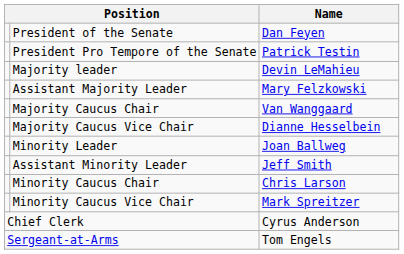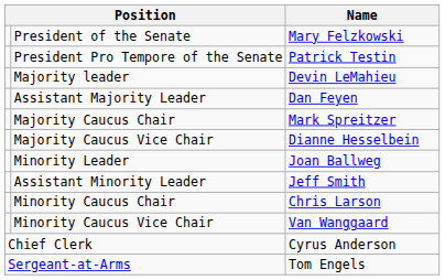 <table class="wikitable" style="font-size:100%">
 <tr>
 <th scope="col" colspan="2" width="200">Position</th>
 <th scope="col" width="150">Name</th>
 </tr>
 <tr>
 <td></td>
 <td>President of the Senate</td>
-<td><a href='#'>Dan Feyen</a></td>
+<td><a href='#'>Mary Felzkowski</a></td>
 </tr>
 <tr>
 <td></td>
 <td>President Pro Tempore of the Senate</td>
 <td><a href='#'>Patrick Testin</a></td>
 </tr>
 <tr>
 <td></td>
 <td>Majority leader</td>
 <td><a href='#'>Devin LeMahieu</a></td>
 </tr>
 <tr>
 <td></td>
 <td>Assistant Majority Leader</td>
-<td><a href='#'>Mary Felzkowski</a></td>
+<td><a href='#'>Dan Feyen</a></td>
 </tr>
 <tr>
 <td></td>
 <td>Majority Caucus Chair</td>
-<td><a href='#'>Van Wanggaard</a></td>
+<td><a href='#'>Mark Spreitzer</a></td>
 </tr>
 <tr>
 <td></td>
 <td>Majority Caucus Vice Chair</td>
 <td><a href='#'>Dianne Hesselbein</a></td>
 </tr>
 <tr>
 <td></td>
 <td>Minority Leader</td>
 <td><a href='#'>Joan Ballweg</a></td>
 </tr>
 <tr>
 <td></td>
 <td>Assistant Minority Leader</td>
 <td><a href='#'>Jeff Smith</a></td>
 </tr>
 <tr>
 <td></td>
 <td>Minority Caucus Chair</td>
 <td><a href='#'>Chris Larson</a></td>
 </tr>
 <tr>
 <td></td>
 <td>Minority Caucus Vice Chair</td>
-<td><a href='#'>Mark Spreitzer</a></td>
+<td><a href='#'>Van Wanggaard</a></td>
 </tr>
 <tr>
 <td scope="row" colspan="2">Chief Clerk</td>
 <td colspan="3">Cyrus Anderson</td>
 </tr>
 <tr>
 <td scope="row" colspan="2"><a href='#'>Sergeant-at-Arms</a></td>
 <td colspan="3">Tom Engels</td>
 </tr>
 </table>
